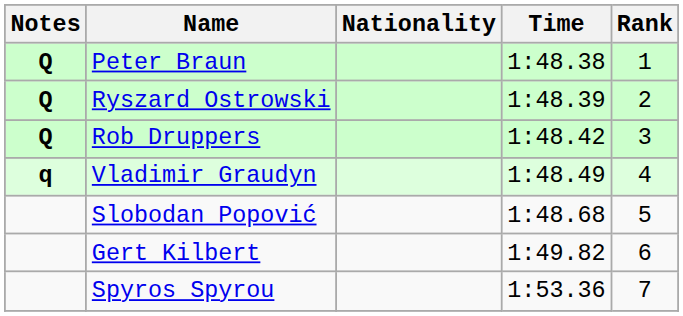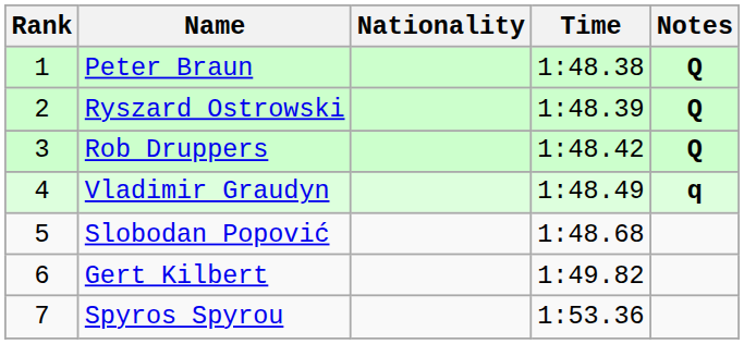 <table class="wikitable sortable" style="text-align:center">
 <tr>
-<th>Notes</th>
+<th>Rank</th>
 <th>Name</th>
 <th>Nationality</th>
 <th>Time</th>
-<th>Rank</th>
+<th>Notes</th>
 </tr>
 <tr bgcolor=ccffcc>
-<td><strong>Q</strong></td>
+<td>1</td>
 <td align=left><a href='#'>Peter Braun</a></td>
 <td align=left></td>
 <td>1:48.38</td>
-<td>1</td>
+<td><strong>Q</strong></td>
 </tr>
 <tr bgcolor=ccffcc>
-<td><strong>Q</strong></td>
+<td>2</td>
 <td align=left><a href='#'>Ryszard Ostrowski</a></td>
 <td align=left></td>
 <td>1:48.39</td>
-<td>2</td>
+<td><strong>Q</strong></td>
 </tr>
 <tr bgcolor=ccffcc>
-<td><strong>Q</strong></td>
+<td>3</td>
 <td align=left><a href='#'>Rob Druppers</a></td>
 <td align=left></td>
 <td>1:48.42</td>
-<td>3</td>
+<td><strong>Q</strong></td>
 </tr>
 <tr bgcolor=ddffdd>
-<td><strong>q</strong></td>
+<td>4</td>
 <td align=left><a href='#'>Vladimir Graudyn</a></td>
 <td align=left></td>
 <td>1:48.49</td>
-<td>4</td>
+<td><strong>q</strong></td>
 </tr>
 <tr>
-<td></td>
+<td>5</td>
 <td align=left><a href='#'>Slobodan Popović</a></td>
 <td align=left></td>
 <td>1:48.68</td>
-<td>5</td>
+<td></td>
 </tr>
 <tr>
-<td></td>
+<td>6</td>
 <td align=left><a href='#'>Gert Kilbert</a></td>
 <td align=left></td>
 <td>1:49.82</td>
-<td>6</td>
+<td></td>
 </tr>
 <tr>
-<td></td>
+<td>7</td>
 <td align=left><a href='#'>Spyros Spyrou</a></td>
 <td align=left></td>
 <td>1:53.36</td>
-<td>7</td>
+<td></td>
 </tr>
 </table>
